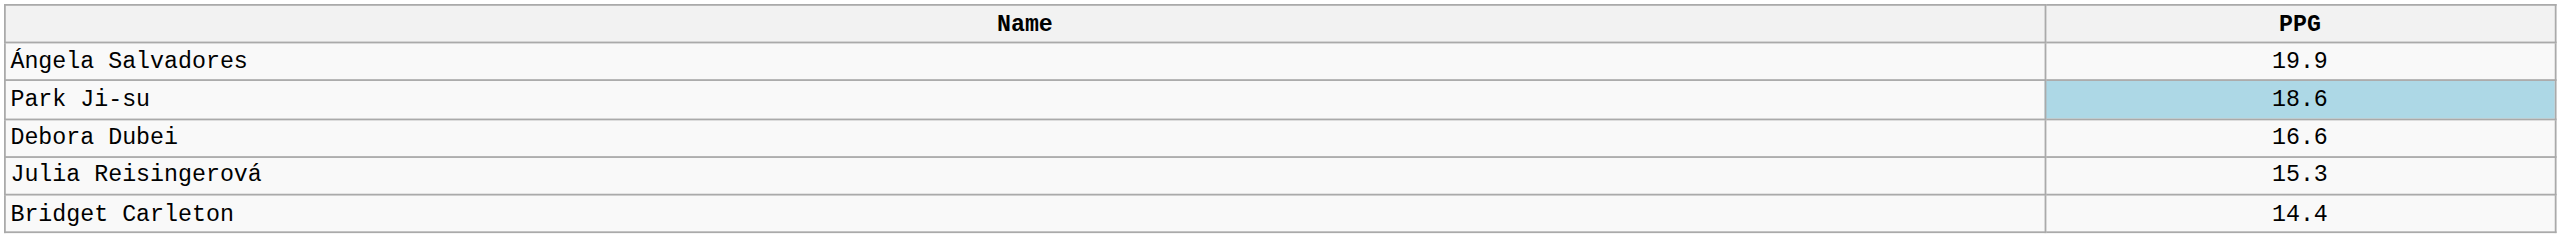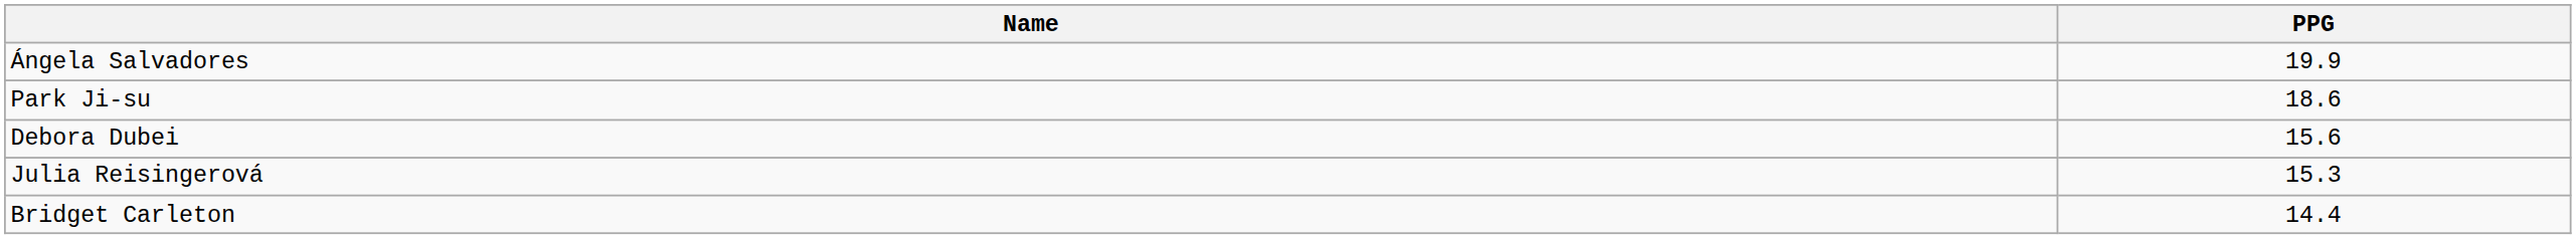 <table class=wikitable width="90%">
 <tr>
 <th width="80%">Name</th>
 <th width="20%">PPG</th>
 </tr>
 <tr>
 <td> Ángela Salvadores</td>
 <td align=center>19.9</td>
 </tr>
 <tr>
 <td> Park Ji-su</td>
-<td align=center style="background: lightblue;">18.6</td>
+<td align=center>18.6</td>
 </tr>
 <tr>
 <td> Debora Dubei</td>
-<td align=center>16.6</td>
+<td align=center>15.6</td>
 </tr>
 <tr>
 <td> Julia Reisingerová</td>
 <td align=center>15.3</td>
 </tr>
 <tr>
 <td> Bridget Carleton</td>
 <td align=center>14.4</td>
 </tr>
 </table>
